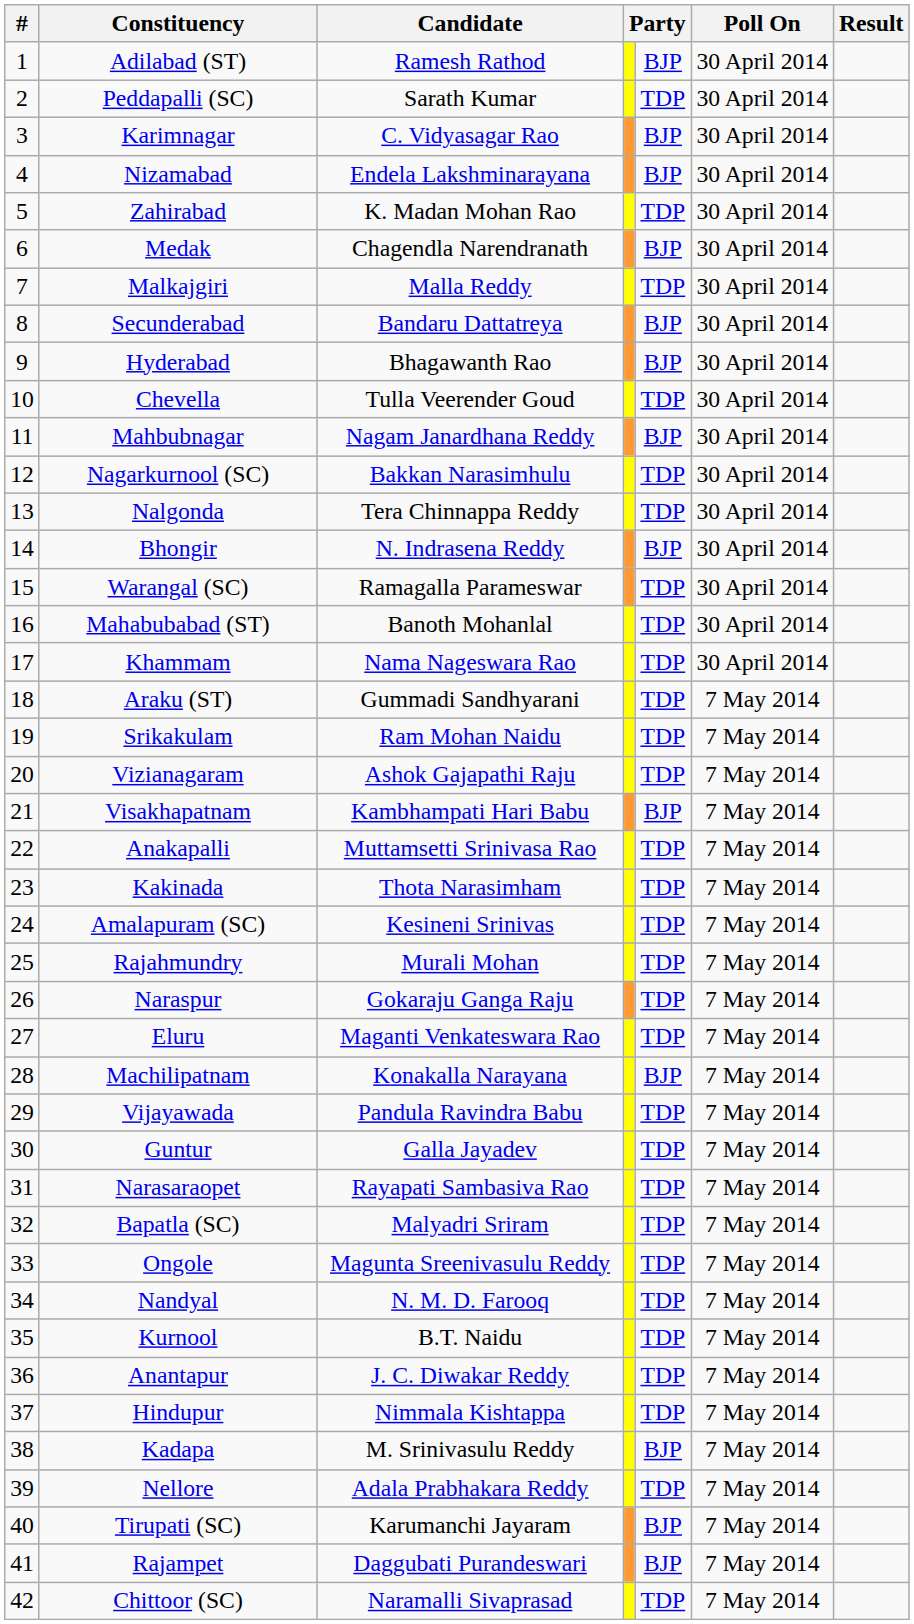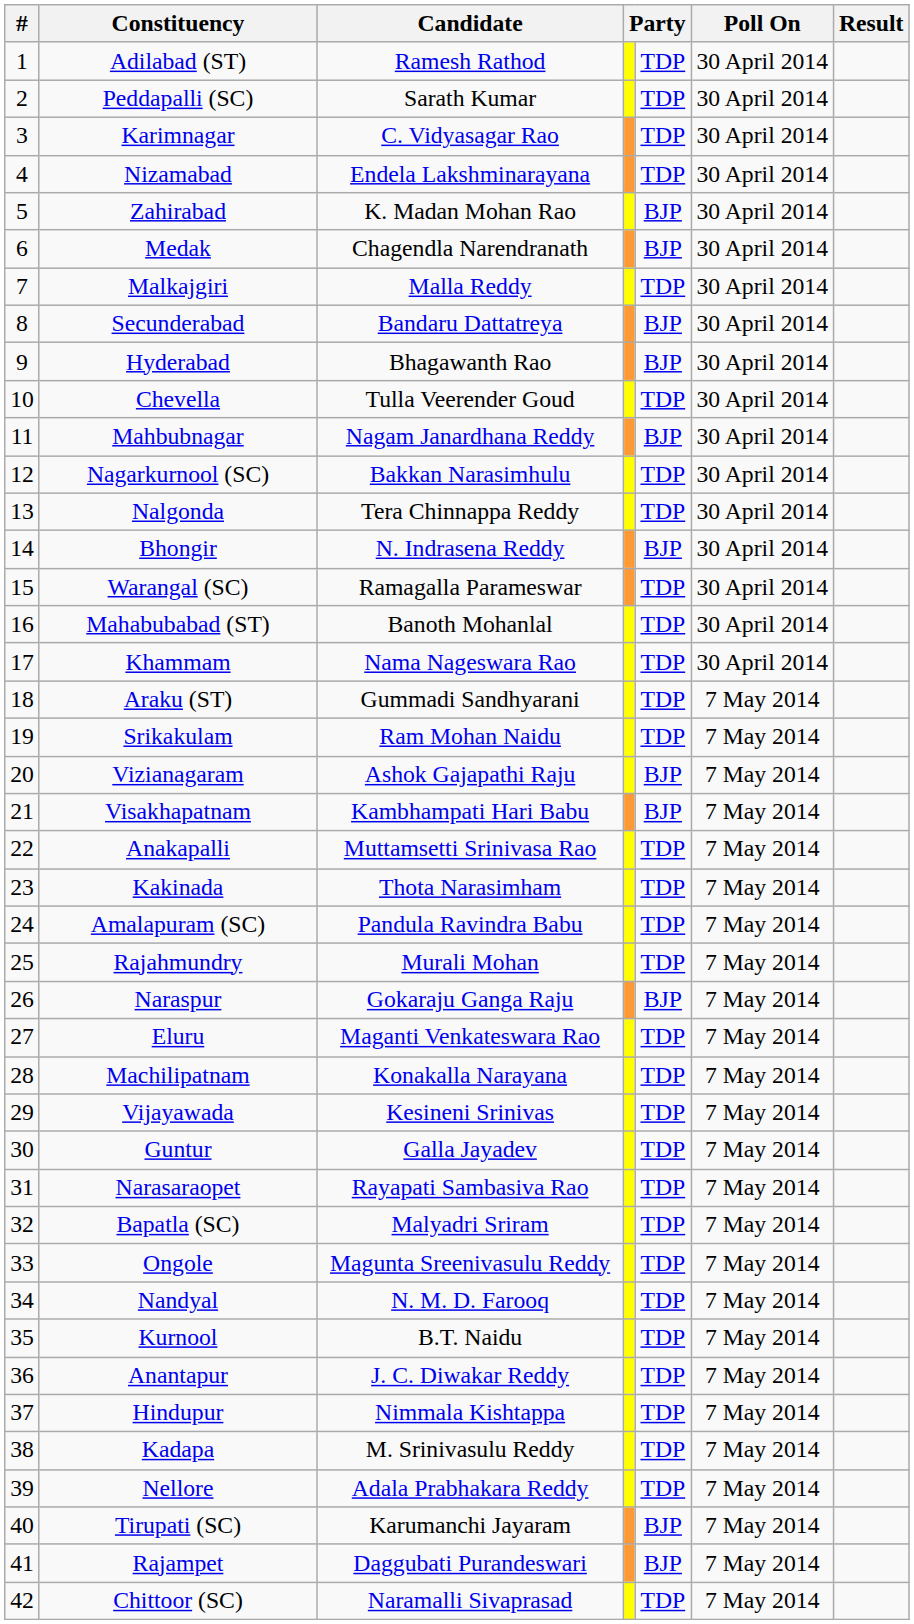 <table class="wikitable sortable" style="text-align:center;">
 <tr>
 <th>#</th>
 <th style="width:180px;">Constituency</th>
 <th style="width:200px;">Candidate</th>
 <th colspan="2">Party</th>
 <th>Poll On</th>
 <th>Result</th>
 </tr>
 <tr>
 <td style="text-align:center;">1</td>
 <td><a href='#'>Adilabad</a> (ST)</td>
 <td><a href='#'>Ramesh Rathod</a></td>
 <td bgcolor=#FFFF00></td>
-<td><a href='#'>BJP</a></td>
+<td><a href='#'>TDP</a></td>
 <td>30 April 2014</td>
 <td></td>
 </tr>
 <tr>
 <td style="text-align:center;">2</td>
 <td><a href='#'>Peddapalli</a> (SC)</td>
 <td>Sarath Kumar</td>
 <td bgcolor=#FFFF00></td>
 <td><a href='#'>TDP</a></td>
 <td>30 April 2014</td>
 <td></td>
 </tr>
 <tr>
 <td style="text-align:center;">3</td>
 <td><a href='#'>Karimnagar</a></td>
 <td><a href='#'>C. Vidyasagar Rao</a></td>
 <td bgcolor=#FF9933></td>
-<td><a href='#'>BJP</a></td>
+<td><a href='#'>TDP</a></td>
 <td>30 April 2014</td>
 <td></td>
 </tr>
 <tr>
 <td style="text-align:center;">4</td>
 <td><a href='#'>Nizamabad</a></td>
 <td><a href='#'>Endela Lakshminarayana</a></td>
 <td bgcolor=#FF9933></td>
-<td><a href='#'>BJP</a></td>
+<td><a href='#'>TDP</a></td>
 <td>30 April 2014</td>
 <td></td>
 </tr>
 <tr>
 <td style="text-align:center;">5</td>
 <td><a href='#'>Zahirabad</a></td>
 <td>K. Madan Mohan Rao</td>
 <td bgcolor=#FFFF00></td>
-<td><a href='#'>TDP</a></td>
+<td><a href='#'>BJP</a></td>
 <td>30 April 2014</td>
 <td></td>
 </tr>
 <tr>
 <td style="text-align:center;">6</td>
 <td><a href='#'>Medak</a></td>
 <td>Chagendla Narendranath</td>
 <td bgcolor=#FF9933></td>
 <td><a href='#'>BJP</a></td>
 <td>30 April 2014</td>
 <td></td>
 </tr>
 <tr>
 <td style="text-align:center;">7</td>
 <td><a href='#'>Malkajgiri</a></td>
 <td><a href='#'>Malla Reddy</a></td>
 <td bgcolor=#FFFF00></td>
 <td><a href='#'>TDP</a></td>
 <td>30 April 2014</td>
 <td></td>
 </tr>
 <tr>
 <td style="text-align:center;">8</td>
 <td><a href='#'>Secunderabad</a></td>
 <td><a href='#'>Bandaru Dattatreya</a></td>
 <td bgcolor=#FF9933></td>
 <td><a href='#'>BJP</a></td>
 <td>30 April 2014</td>
 <td></td>
 </tr>
 <tr>
 <td style="text-align:center;">9</td>
 <td><a href='#'>Hyderabad</a></td>
 <td>Bhagawanth Rao</td>
 <td bgcolor=#FF9933></td>
 <td><a href='#'>BJP</a></td>
 <td>30 April 2014</td>
 <td></td>
 </tr>
 <tr>
 <td style="text-align:center;">10</td>
 <td><a href='#'>Chevella</a></td>
 <td>Tulla Veerender Goud</td>
 <td bgcolor=#FFFF00></td>
 <td><a href='#'>TDP</a></td>
 <td>30 April 2014</td>
 <td></td>
 </tr>
 <tr>
 <td style="text-align:center;">11</td>
 <td><a href='#'>Mahbubnagar</a></td>
 <td><a href='#'>Nagam Janardhana Reddy</a></td>
 <td bgcolor=#FF9933></td>
 <td><a href='#'>BJP</a></td>
 <td>30 April 2014</td>
 <td></td>
 </tr>
 <tr>
 <td style="text-align:center;">12</td>
 <td><a href='#'>Nagarkurnool</a> (SC)</td>
 <td><a href='#'>Bakkan Narasimhulu</a></td>
 <td bgcolor=#FFFF00></td>
 <td><a href='#'>TDP</a></td>
 <td>30 April 2014</td>
 <td></td>
 </tr>
 <tr>
 <td style="text-align:center;">13</td>
 <td><a href='#'>Nalgonda</a></td>
 <td>Tera Chinnappa Reddy</td>
 <td bgcolor=#FFFF00></td>
 <td><a href='#'>TDP</a></td>
 <td>30 April 2014</td>
 <td></td>
 </tr>
 <tr>
 <td style="text-align:center;">14</td>
 <td><a href='#'>Bhongir</a></td>
 <td><a href='#'>N. Indrasena Reddy</a></td>
 <td bgcolor=#FF9933></td>
 <td><a href='#'>BJP</a></td>
 <td>30 April 2014</td>
 <td></td>
 </tr>
 <tr>
 <td style="text-align:center;">15</td>
 <td><a href='#'>Warangal</a> (SC)</td>
 <td>Ramagalla Parameswar</td>
 <td bgcolor=#FF9933></td>
 <td><a href='#'>TDP</a></td>
 <td>30 April 2014</td>
 <td></td>
 </tr>
 <tr>
 <td style="text-align:center;">16</td>
 <td><a href='#'>Mahabubabad</a> (ST)</td>
 <td>Banoth Mohanlal</td>
 <td bgcolor=#FFFF00></td>
 <td><a href='#'>TDP</a></td>
 <td>30 April 2014</td>
 <td></td>
 </tr>
 <tr>
 <td style="text-align:center;">17</td>
 <td><a href='#'>Khammam</a></td>
 <td><a href='#'>Nama Nageswara Rao</a></td>
 <td bgcolor=#FFFF00></td>
 <td><a href='#'>TDP</a></td>
 <td>30 April 2014</td>
 <td></td>
 </tr>
 <tr>
 <td style="text-align:center;">18</td>
 <td><a href='#'>Araku</a> (ST)</td>
 <td>Gummadi Sandhyarani</td>
 <td bgcolor=#FFFF00></td>
 <td><a href='#'>TDP</a></td>
 <td>7 May 2014</td>
 <td></td>
 </tr>
 <tr>
 <td style="text-align:center;">19</td>
 <td><a href='#'>Srikakulam</a></td>
 <td><a href='#'>Ram Mohan Naidu</a></td>
 <td bgcolor=#FFFF00></td>
 <td><a href='#'>TDP</a></td>
 <td>7 May 2014</td>
 <td></td>
 </tr>
 <tr>
 <td style="text-align:center;">20</td>
 <td><a href='#'>Vizianagaram</a></td>
 <td><a href='#'>Ashok Gajapathi Raju</a></td>
 <td bgcolor=#FFFF00></td>
-<td><a href='#'>TDP</a></td>
+<td><a href='#'>BJP</a></td>
 <td>7 May 2014</td>
 <td></td>
 </tr>
 <tr>
 <td style="text-align:center;">21</td>
 <td><a href='#'>Visakhapatnam</a></td>
 <td><a href='#'>Kambhampati Hari Babu</a></td>
 <td bgcolor=#FF9933></td>
 <td><a href='#'>BJP</a></td>
 <td>7 May 2014</td>
 <td></td>
 </tr>
 <tr>
 <td style="text-align:center;">22</td>
 <td><a href='#'>Anakapalli</a></td>
 <td><a href='#'>Muttamsetti Srinivasa Rao</a></td>
 <td bgcolor=#FFFF00></td>
 <td><a href='#'>TDP</a></td>
 <td>7 May 2014</td>
 <td></td>
 </tr>
 <tr>
 <td style="text-align:center;">23</td>
 <td><a href='#'>Kakinada</a></td>
 <td><a href='#'>Thota Narasimham</a></td>
 <td bgcolor=#FFFF00></td>
 <td><a href='#'>TDP</a></td>
 <td>7 May 2014</td>
 <td></td>
 </tr>
 <tr>
 <td style="text-align:center;">24</td>
 <td><a href='#'>Amalapuram</a> (SC)</td>
-<td><a href='#'>Kesineni Srinivas</a></td>
+<td><a href='#'>Pandula Ravindra Babu</a></td>
 <td bgcolor=#FFFF00></td>
 <td><a href='#'>TDP</a></td>
 <td>7 May 2014</td>
 <td></td>
 </tr>
 <tr>
 <td style="text-align:center;">25</td>
 <td><a href='#'>Rajahmundry</a></td>
 <td><a href='#'>Murali Mohan</a></td>
 <td bgcolor=#FFFF00></td>
 <td><a href='#'>TDP</a></td>
 <td>7 May 2014</td>
 <td></td>
 </tr>
 <tr>
 <td style="text-align:center;">26</td>
 <td><a href='#'>Naraspur</a></td>
 <td><a href='#'>Gokaraju Ganga Raju</a></td>
 <td bgcolor=#FF9933></td>
-<td><a href='#'>TDP</a></td>
+<td><a href='#'>BJP</a></td>
 <td>7 May 2014</td>
 <td></td>
 </tr>
 <tr>
 <td style="text-align:center;">27</td>
 <td><a href='#'>Eluru</a></td>
 <td><a href='#'>Maganti Venkateswara Rao</a></td>
 <td bgcolor=#FFFF00></td>
 <td><a href='#'>TDP</a></td>
 <td>7 May 2014</td>
 <td></td>
 </tr>
 <tr>
 <td style="text-align:center;">28</td>
 <td><a href='#'>Machilipatnam</a></td>
 <td><a href='#'>Konakalla Narayana</a></td>
 <td bgcolor=#FFFF00></td>
-<td><a href='#'>BJP</a></td>
+<td><a href='#'>TDP</a></td>
 <td>7 May 2014</td>
 <td></td>
 </tr>
 <tr>
 <td style="text-align:center;">29</td>
 <td><a href='#'>Vijayawada</a></td>
-<td><a href='#'>Pandula Ravindra Babu</a></td>
+<td><a href='#'>Kesineni Srinivas</a></td>
 <td bgcolor=#FFFF00></td>
 <td><a href='#'>TDP</a></td>
 <td>7 May 2014</td>
 <td></td>
 </tr>
 <tr>
 <td style="text-align:center;">30</td>
 <td><a href='#'>Guntur</a></td>
 <td><a href='#'>Galla Jayadev</a></td>
 <td bgcolor=#FFFF00></td>
 <td><a href='#'>TDP</a></td>
 <td>7 May 2014</td>
 <td></td>
 </tr>
 <tr>
 <td style="text-align:center;">31</td>
 <td><a href='#'>Narasaraopet</a></td>
 <td><a href='#'>Rayapati Sambasiva Rao</a></td>
 <td bgcolor=#FFFF00></td>
 <td><a href='#'>TDP</a></td>
 <td>7 May 2014</td>
 <td></td>
 </tr>
 <tr>
 <td style="text-align:center;">32</td>
 <td><a href='#'>Bapatla</a> (SC)</td>
 <td><a href='#'>Malyadri Sriram</a></td>
 <td bgcolor=#FFFF00></td>
 <td><a href='#'>TDP</a></td>
 <td>7 May 2014</td>
 <td></td>
 </tr>
 <tr>
 <td style="text-align:center;">33</td>
 <td><a href='#'>Ongole</a></td>
 <td><a href='#'>Magunta Sreenivasulu Reddy</a></td>
 <td bgcolor=#FFFF00></td>
 <td><a href='#'>TDP</a></td>
 <td>7 May 2014</td>
 <td></td>
 </tr>
 <tr>
 <td style="text-align:center;">34</td>
 <td><a href='#'>Nandyal</a></td>
 <td><a href='#'>N. M. D. Farooq</a></td>
 <td bgcolor=#FFFF00></td>
 <td><a href='#'>TDP</a></td>
 <td>7 May 2014</td>
 <td></td>
 </tr>
 <tr>
 <td style="text-align:center;">35</td>
 <td><a href='#'>Kurnool</a></td>
 <td>B.T. Naidu</td>
 <td bgcolor=#FFFF00></td>
 <td><a href='#'>TDP</a></td>
 <td>7 May 2014</td>
 <td></td>
 </tr>
 <tr>
 <td style="text-align:center;">36</td>
 <td><a href='#'>Anantapur</a></td>
 <td><a href='#'>J. C. Diwakar Reddy</a></td>
 <td bgcolor=#FFFF00></td>
 <td><a href='#'>TDP</a></td>
 <td>7 May 2014</td>
 <td></td>
 </tr>
 <tr>
 <td style="text-align:center;">37</td>
 <td><a href='#'>Hindupur</a></td>
 <td><a href='#'>Nimmala Kishtappa</a></td>
 <td bgcolor=#FFFF00></td>
 <td><a href='#'>TDP</a></td>
 <td>7 May 2014</td>
 <td></td>
 </tr>
 <tr>
 <td style="text-align:center;">38</td>
 <td><a href='#'>Kadapa</a></td>
 <td>M. Srinivasulu Reddy</td>
 <td bgcolor=#FFFF00></td>
-<td><a href='#'>BJP</a></td>
+<td><a href='#'>TDP</a></td>
 <td>7 May 2014</td>
 <td></td>
 </tr>
 <tr>
 <td style="text-align:center;">39</td>
 <td><a href='#'>Nellore</a></td>
 <td><a href='#'>Adala Prabhakara Reddy</a></td>
 <td bgcolor=#FFFF00></td>
 <td><a href='#'>TDP</a></td>
 <td>7 May 2014</td>
 <td></td>
 </tr>
 <tr>
 <td style="text-align:center;">40</td>
 <td><a href='#'>Tirupati</a> (SC)</td>
 <td>Karumanchi Jayaram</td>
 <td bgcolor=#FF9933></td>
 <td><a href='#'>BJP</a></td>
 <td>7 May 2014</td>
 <td></td>
 </tr>
 <tr>
 <td style="text-align:center;">41</td>
 <td><a href='#'>Rajampet</a></td>
 <td><a href='#'>Daggubati Purandeswari</a></td>
 <td bgcolor=#FF9933></td>
 <td><a href='#'>BJP</a></td>
 <td>7 May 2014</td>
 <td></td>
 </tr>
 <tr>
 <td style="text-align:center;">42</td>
 <td><a href='#'>Chittoor</a> (SC)</td>
 <td><a href='#'>Naramalli Sivaprasad</a></td>
 <td bgcolor=#FFFF00></td>
 <td><a href='#'>TDP</a></td>
 <td>7 May 2014</td>
 <td></td>
 </tr>
 </table>
